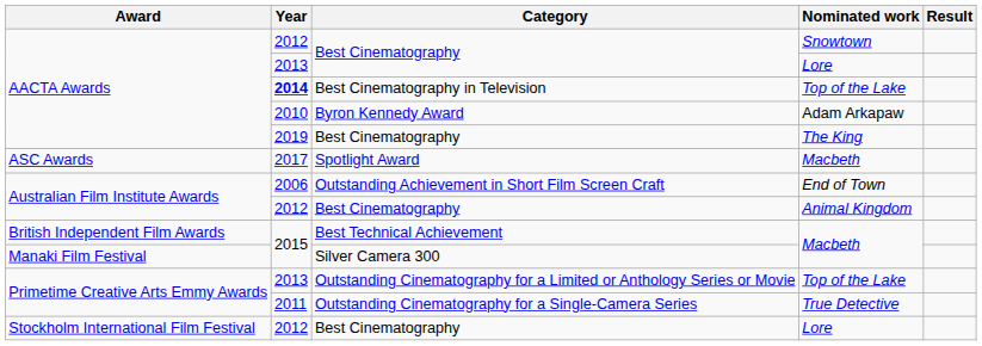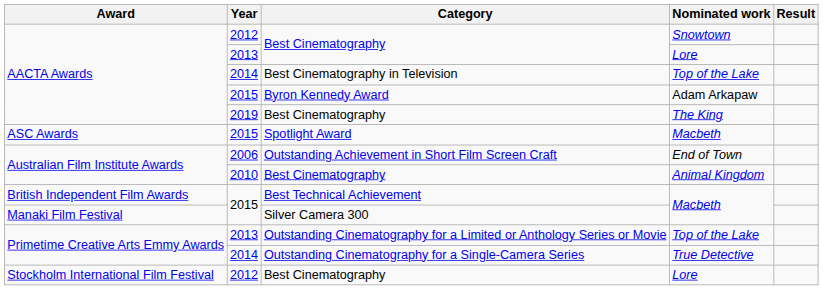 <table class="wikitable">
 <tr>
 <th>Award</th>
 <th>Year</th>
 <th>Category</th>
 <th>Nominated work</th>
 <th>Result</th>
 </tr>
 <tr>
 <td rowspan="5"><a href='#'>AACTA Awards</a></td>
 <td><a href='#'>2012</a></td>
 <td rowspan="2"><a href='#'>Best Cinematography</a></td>
 <td><em><a href='#'>Snowtown</a></em></td>
 <td></td>
 </tr>
 <tr>
 <td><a href='#'>2013</a></td>
 <td><em><a href='#'>Lore</a></em></td>
 <td></td>
 </tr>
 <tr>
-<td><strong><a href='#'>2014</a></strong></td>
+<td><a href='#'>2014</a></td>
 <td>Best Cinematography in Television</td>
 <td><em><a href='#'>Top of the Lake</a></em></td>
 <td></td>
 </tr>
 <tr>
-<td><a href='#'>2010</a></td>
+<td><a href='#'>2015</a></td>
 <td><a href='#'>Byron Kennedy Award</a></td>
 <td>Adam Arkapaw</td>
 <td></td>
 </tr>
 <tr>
 <td><a href='#'>2019</a></td>
 <td>Best Cinematography</td>
 <td><em><a href='#'>The King</a></em></td>
 <td></td>
 </tr>
 <tr>
 <td><a href='#'>ASC Awards</a></td>
-<td><a href='#'>2017</a></td>
+<td><a href='#'>2015</a></td>
 <td><a href='#'>Spotlight Award</a></td>
 <td><em><a href='#'>Macbeth</a></em></td>
 <td></td>
 </tr>
 <tr>
 <td rowspan="2"><a href='#'>Australian Film Institute Awards</a></td>
 <td><a href='#'>2006</a></td>
 <td><a href='#'>Outstanding Achievement in Short Film Screen Craft</a></td>
 <td><em>End of Town</em></td>
 <td></td>
 </tr>
 <tr>
-<td><a href='#'>2012</a></td>
+<td><a href='#'>2010</a></td>
 <td><a href='#'>Best Cinematography</a></td>
 <td><em><a href='#'>Animal Kingdom</a></em></td>
 <td></td>
 </tr>
 <tr>
 <td><a href='#'>British Independent Film Awards</a></td>
 <td rowspan="2">2015</td>
 <td><a href='#'>Best Technical Achievement</a></td>
 <td rowspan="2"><em><a href='#'>Macbeth</a></em></td>
 <td></td>
 </tr>
 <tr>
 <td><a href='#'>Manaki Film Festival</a></td>
 <td>Silver Camera 300</td>
 <td></td>
 </tr>
 <tr>
 <td rowspan="2"><a href='#'>Primetime Creative Arts Emmy Awards</a></td>
 <td><a href='#'>2013</a></td>
 <td><a href='#'>Outstanding Cinematography for a Limited or Anthology Series or Movie</a></td>
 <td><em><a href='#'>Top of the Lake</a></em></td>
 <td></td>
 </tr>
 <tr>
-<td><a href='#'>2011</a></td>
+<td><a href='#'>2014</a></td>
 <td><a href='#'> Outstanding Cinematography for a Single-Camera Series</a></td>
 <td><em><a href='#'>True Detective</a></em></td>
 <td></td>
 </tr>
 <tr>
 <td><a href='#'>Stockholm International Film Festival</a></td>
 <td><a href='#'>2012</a></td>
 <td>Best Cinematography</td>
 <td><em><a href='#'>Lore</a></em></td>
 <td></td>
 </tr>
 </table>
